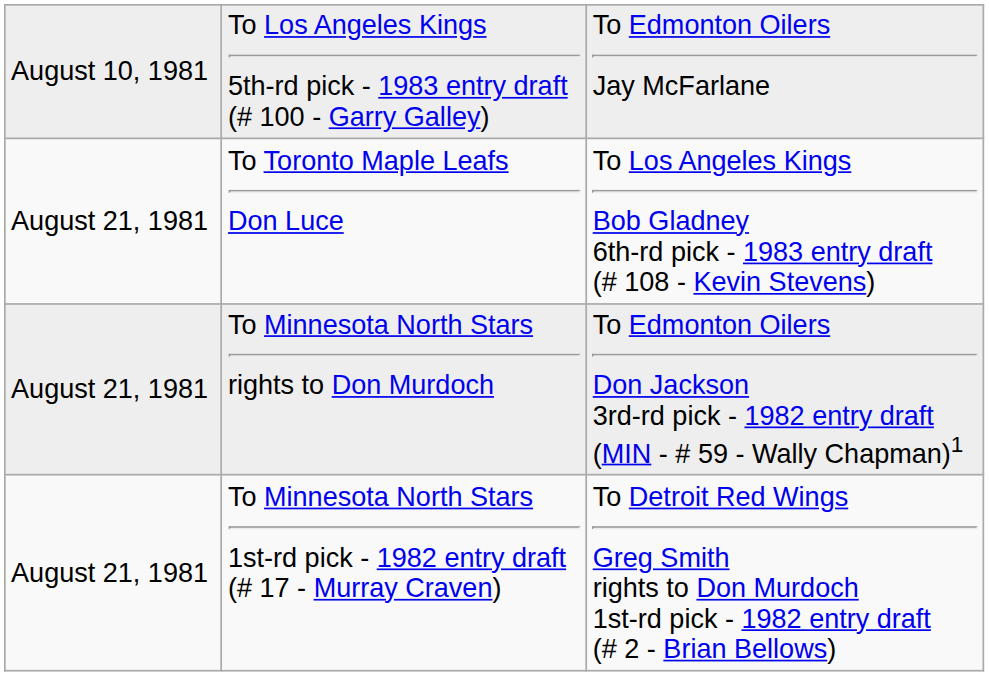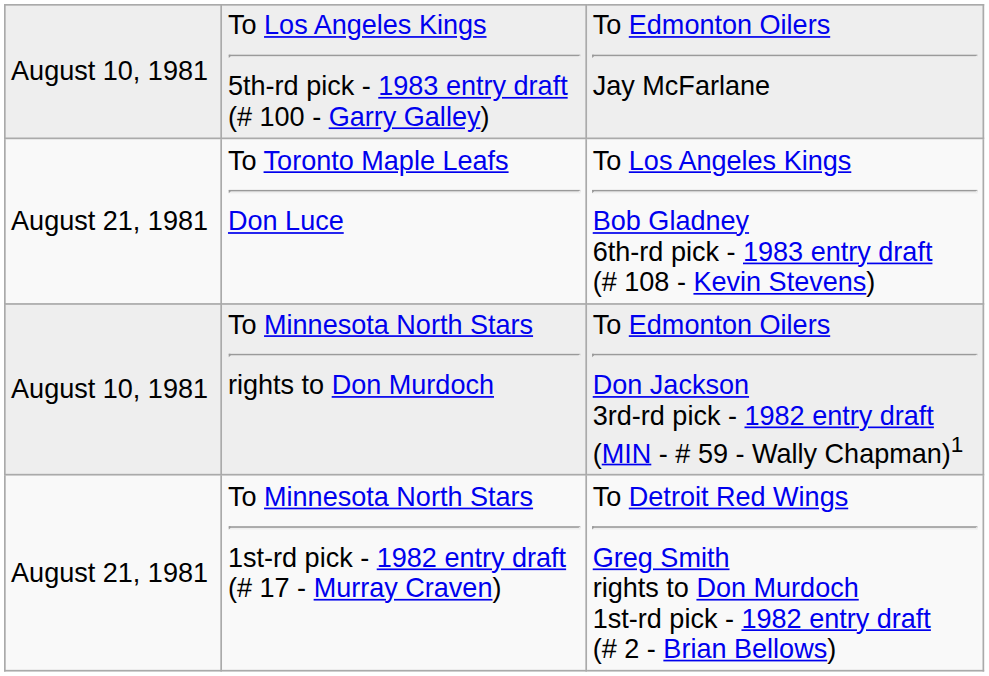 <table class="wikitable" style="border:1px solid #999; width:580px;">
 <tr style="background:#eee;">
 <td>August 10, 1981</td>
 <td valign="top">To <a href='#'>Los Angeles Kings</a><hr>5th-rd pick - <a href='#'>1983 entry draft</a><br>(# 100 - <a href='#'>Garry Galley</a>)</td>
 <td valign="top">To <a href='#'>Edmonton Oilers</a><hr>Jay McFarlane</td>
 </tr>
 <tr>
 <td>August 21, 1981</td>
 <td valign="top">To <a href='#'>Toronto Maple Leafs</a><hr><a href='#'>Don Luce</a></td>
 <td valign="top">To <a href='#'>Los Angeles Kings</a><hr><a href='#'>Bob Gladney</a><br>6th-rd pick - <a href='#'>1983 entry draft</a><br>(# 108 - <a href='#'>Kevin Stevens</a>)</td>
 </tr>
 <tr style="background:#eee;">
-<td>August 21, 1981</td>
+<td>August 10, 1981</td>
 <td valign="top">To <a href='#'>Minnesota North Stars</a><hr>rights to <a href='#'>Don Murdoch</a></td>
 <td valign="top">To <a href='#'>Edmonton Oilers</a><hr><a href='#'>Don Jackson</a><br>3rd-rd pick - <a href='#'>1982 entry draft</a><br>(<a href='#'>MIN</a> - # 59 - Wally Chapman)<sup>1</sup></td>
 </tr>
 <tr>
 <td>August 21, 1981</td>
 <td valign="top">To <a href='#'>Minnesota North Stars</a><hr>1st-rd pick - <a href='#'>1982 entry draft</a><br>(# 17 - <a href='#'>Murray Craven</a>)</td>
 <td valign="top">To <a href='#'>Detroit Red Wings</a><hr><a href='#'>Greg Smith</a><br>rights to <a href='#'>Don Murdoch</a><br>1st-rd pick - <a href='#'>1982 entry draft</a><br>(# 2 - <a href='#'>Brian Bellows</a>)</td>
 </tr>
 </table>
